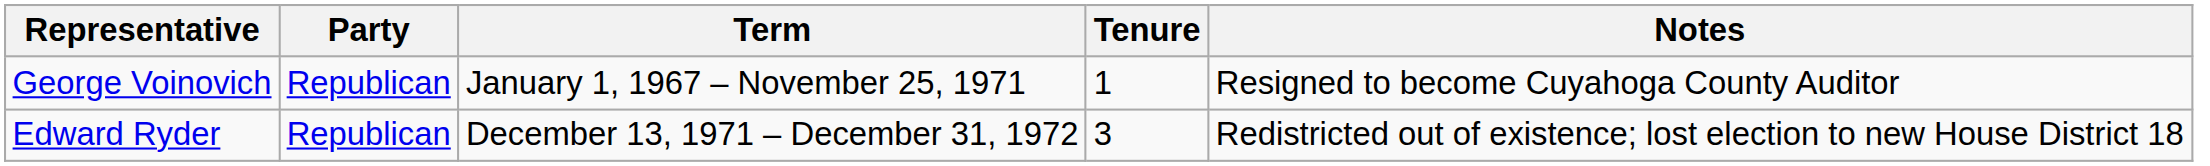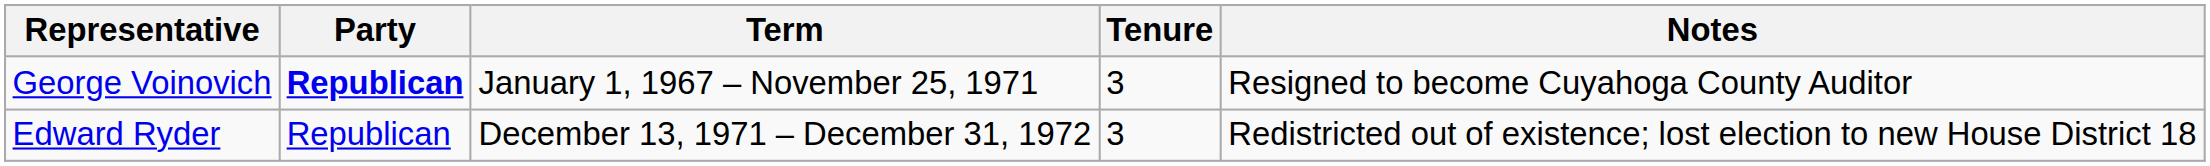 <table class=wikitable>
 <tr valign=bottom>
 <th>Representative</th>
 <th>Party</th>
 <th>Term</th>
 <th>Tenure</th>
 <th>Notes</th>
 </tr>
 <tr>
 <td><a href='#'>George Voinovich</a></td>
-<td><a href='#'>Republican</a></td>
+<td><strong><a href='#'>Republican</a></strong></td>
 <td>January 1, 1967 – November 25, 1971</td>
-<td>1</td>
+<td>3</td>
 <td>Resigned to become Cuyahoga County Auditor</td>
 </tr>
 <tr>
 <td><a href='#'>Edward Ryder</a></td>
 <td><a href='#'>Republican</a></td>
 <td>December 13, 1971 – December 31, 1972</td>
 <td>3</td>
 <td>Redistricted out of existence; lost election to new House District 18</td>
 </tr>
 </table>
